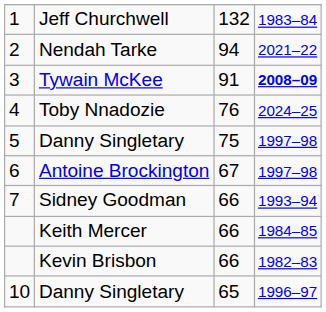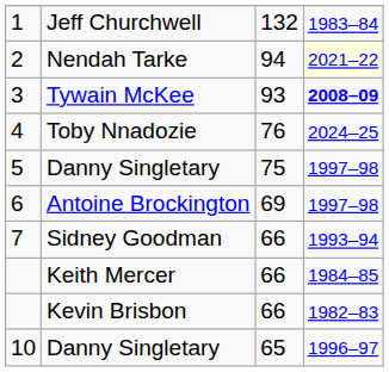 <table class="wikitable">
 <tr>
 </tr>
 <tr>
 <td>1</td>
 <td>Jeff Churchwell</td>
 <td>132</td>
 <td style="font-size:80%;"><a href='#'>1983–84</a></td>
 </tr>
 <tr>
 <td>2</td>
 <td>Nendah Tarke</td>
 <td>94</td>
-<td style="font-size:80%;"><a href='#'>2021–22</a></td>
+<td style="background: lightyellow; font-size:80%;"><a href='#'>2021–22</a></td>
 </tr>
 <tr>
 <td>3</td>
 <td><a href='#'>Tywain McKee</a></td>
-<td>91</td>
+<td>93</td>
 <td style="font-size:80%;"><strong><a href='#'>2008–09</a></strong></td>
 </tr>
 <tr>
 <td>4</td>
 <td>Toby Nnadozie</td>
 <td>76</td>
 <td style="font-size:80%;"><a href='#'>2024–25</a></td>
 </tr>
 <tr>
 <td>5</td>
 <td>Danny Singletary</td>
 <td>75</td>
 <td style="font-size:80%;"><a href='#'>1997–98</a></td>
 </tr>
 <tr>
 <td>6</td>
 <td><a href='#'>Antoine Brockington</a></td>
-<td>67</td>
+<td>69</td>
 <td style="font-size:80%;"><a href='#'>1997–98</a></td>
 </tr>
 <tr>
 <td>7</td>
 <td>Sidney Goodman</td>
 <td>66</td>
 <td style="font-size:80%;"><a href='#'>1993–94</a></td>
 </tr>
 <tr>
 <td></td>
 <td>Keith Mercer</td>
 <td>66</td>
 <td style="font-size:80%;"><a href='#'>1984–85</a></td>
 </tr>
 <tr>
 <td></td>
 <td>Kevin Brisbon</td>
 <td>66</td>
 <td style="font-size:80%;"><a href='#'>1982–83</a></td>
 </tr>
 <tr>
 <td>10</td>
 <td>Danny Singletary</td>
 <td>65</td>
 <td style="font-size:80%;"><a href='#'>1996–97</a></td>
 </tr>
 </table>
